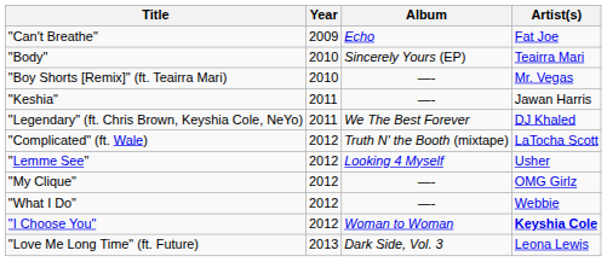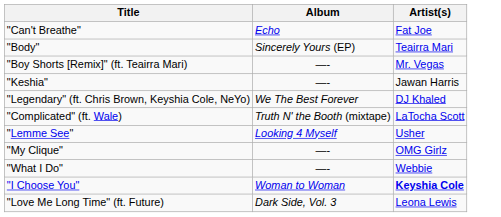 <table class="wikitable">
 <tr>
 <th>Title</th>
-<th>Year</th>
 <th>Album</th>
 <th>Artist(s)</th>
 </tr>
 <tr>
 <td>"Can't Breathe"</td>
-<td>2009</td>
 <td><em><a href='#'>Echo</a></em></td>
 <td><a href='#'>Fat Joe</a></td>
 </tr>
 <tr>
 <td>"Body"</td>
-<td>2010</td>
 <td><em>Sincerely Yours</em> (EP)</td>
 <td><a href='#'>Teairra Mari</a></td>
 </tr>
 <tr>
 <td>"Boy Shorts [Remix]" (ft. Teairra Mari)</td>
-<td>2010</td>
 <td style="text-align:center;">—-</td>
 <td><a href='#'>Mr. Vegas</a></td>
 </tr>
 <tr>
 <td>"Keshia"</td>
-<td>2011</td>
 <td style="text-align:center;">—-</td>
 <td>Jawan Harris</td>
 </tr>
 <tr>
 <td>"Legendary" (ft. Chris Brown, Keyshia Cole, NeYo)</td>
-<td>2011</td>
 <td><em>We The Best Forever</em></td>
 <td><a href='#'>DJ Khaled</a></td>
 </tr>
 <tr>
 <td>"Complicated" (ft. <a href='#'>Wale</a>)</td>
-<td>2012</td>
 <td><em>Truth N' the Booth</em> (mixtape)</td>
 <td><a href='#'>LaTocha Scott</a></td>
 </tr>
 <tr>
 <td>"<a href='#'>Lemme See</a>"</td>
-<td>2012</td>
 <td><em><a href='#'>Looking 4 Myself</a></em></td>
 <td><a href='#'>Usher</a></td>
 </tr>
 <tr>
 <td>"My Clique"</td>
-<td>2012</td>
 <td style="text-align:center;">—-</td>
 <td><a href='#'>OMG Girlz</a></td>
 </tr>
 <tr>
 <td>"What I Do"</td>
-<td>2012</td>
 <td style="text-align:center;">—-</td>
 <td><a href='#'>Webbie</a></td>
 </tr>
 <tr>
 <td><a href='#'>"I Choose You"</a></td>
-<td>2012</td>
 <td><em><a href='#'>Woman to Woman</a></em></td>
 <td><strong><a href='#'>Keyshia Cole</a></strong></td>
 </tr>
 <tr>
 <td>"Love Me Long Time" (ft. Future)</td>
-<td>2013</td>
 <td><em>Dark Side, Vol. 3</em></td>
 <td><a href='#'>Leona Lewis</a></td>
 </tr>
 </table>
